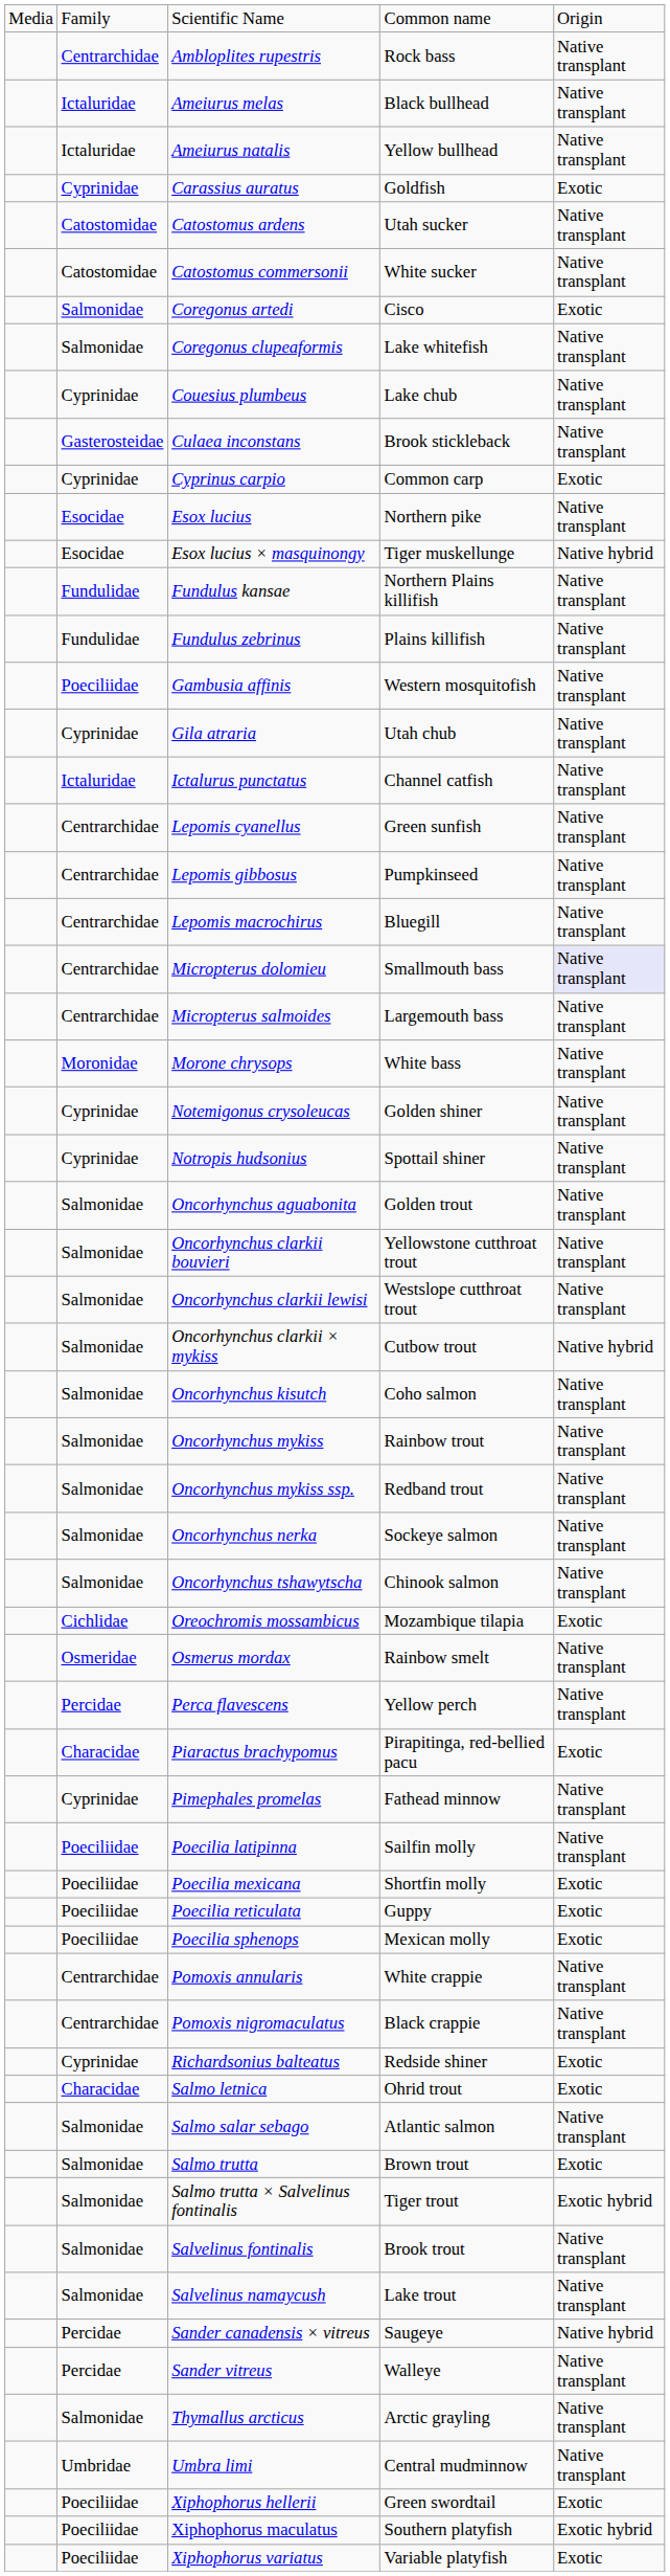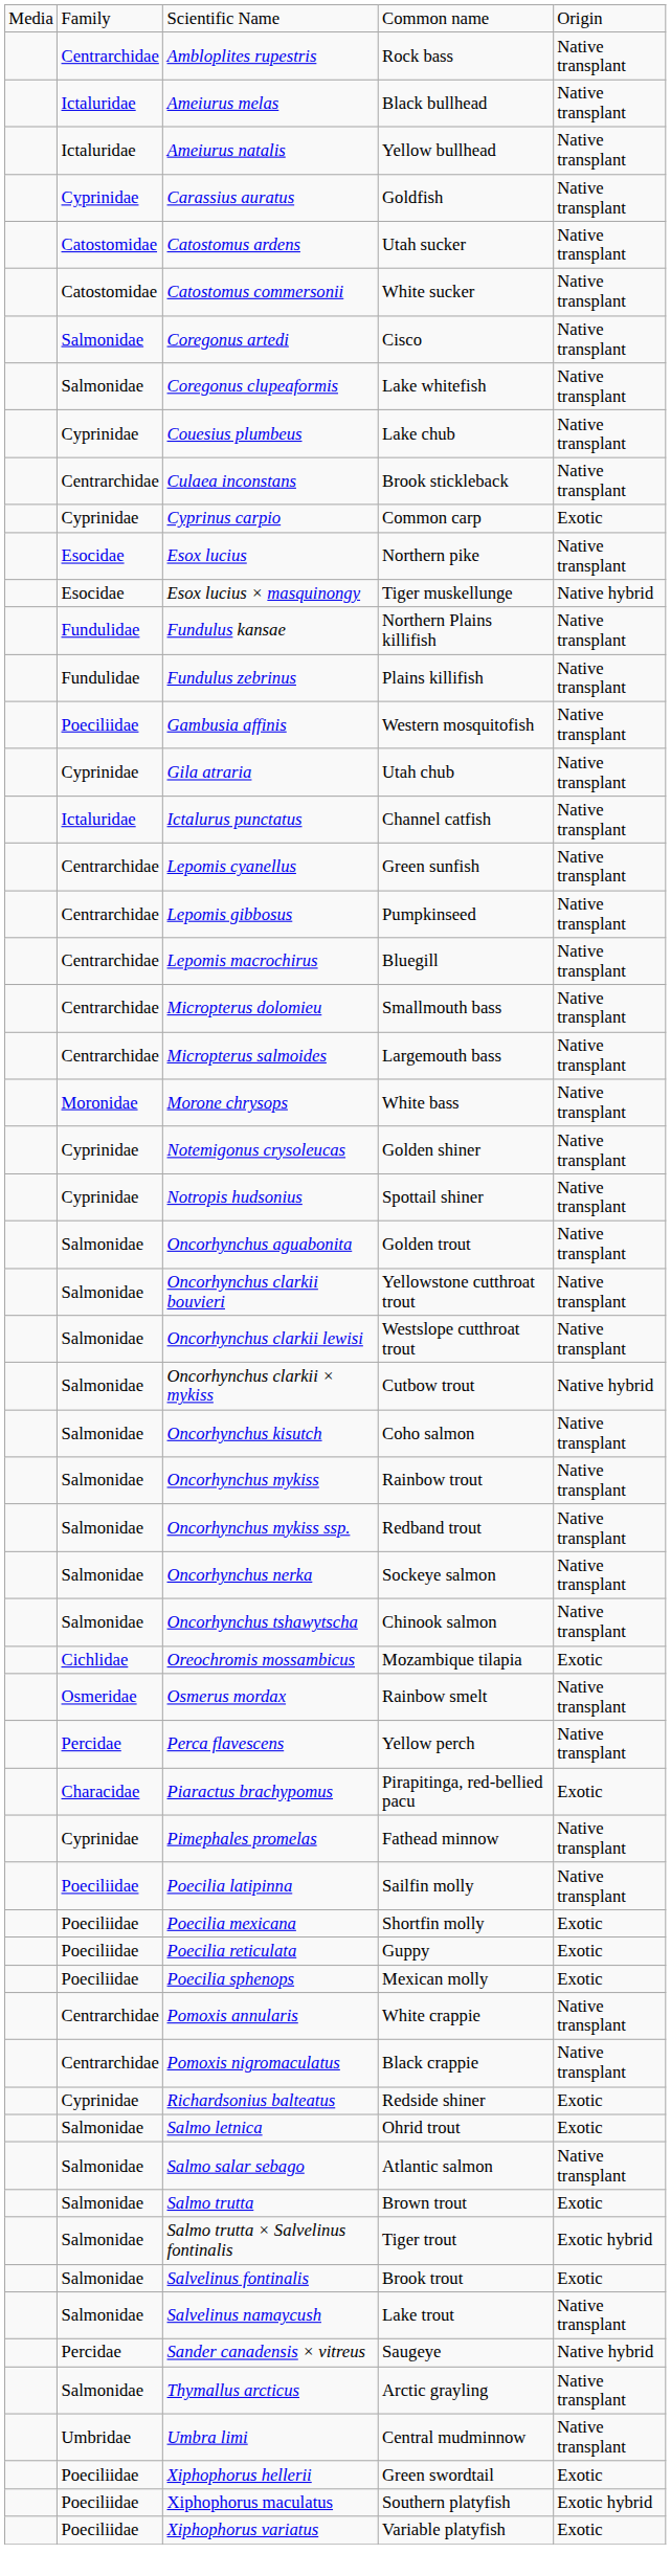 <table class="wikitable">
 <tr>
 <td>Media</td>
 <td>Family</td>
 <td>Scientific Name</td>
 <td>Common name</td>
 <td>Origin</td>
 </tr>
 <tr>
 <td></td>
 <td><a href='#'>Centrarchidae</a></td>
 <td><em><a href='#'>Ambloplites rupestris</a></em></td>
 <td>Rock bass</td>
 <td>Native transplant</td>
 </tr>
 <tr>
 <td></td>
 <td><a href='#'>Ictaluridae</a></td>
 <td><em><a href='#'>Ameiurus melas</a></em></td>
 <td>Black bullhead</td>
 <td>Native transplant</td>
 </tr>
 <tr>
 <td></td>
 <td>Ictaluridae</td>
 <td><em><a href='#'>Ameiurus natalis</a></em></td>
 <td>Yellow bullhead</td>
 <td>Native transplant</td>
 </tr>
 <tr>
 <td></td>
 <td><a href='#'>Cyprinidae</a></td>
 <td><em><a href='#'>Carassius auratus</a></em></td>
 <td>Goldfish</td>
-<td>Exotic</td>
+<td>Native transplant</td>
 </tr>
 <tr>
 <td></td>
 <td><a href='#'>Catostomidae</a></td>
 <td><em><a href='#'>Catostomus ardens</a></em></td>
 <td>Utah sucker</td>
 <td>Native transplant</td>
 </tr>
 <tr>
 <td></td>
 <td>Catostomidae</td>
 <td><em><a href='#'>Catostomus commersonii</a></em></td>
 <td>White sucker</td>
 <td>Native transplant</td>
 </tr>
 <tr>
 <td></td>
 <td><a href='#'>Salmonidae</a></td>
 <td><em><a href='#'>Coregonus artedi</a></em></td>
 <td>Cisco</td>
-<td>Exotic</td>
+<td>Native transplant</td>
 </tr>
 <tr>
 <td></td>
 <td>Salmonidae</td>
 <td><em><a href='#'>Coregonus clupeaformis</a></em></td>
 <td>Lake whitefish</td>
 <td>Native transplant</td>
 </tr>
 <tr>
 <td></td>
 <td>Cyprinidae</td>
 <td><em><a href='#'>Couesius plumbeus</a></em></td>
 <td>Lake chub</td>
 <td>Native transplant</td>
 </tr>
 <tr>
 <td></td>
-<td><a href='#'>Gasterosteidae</a></td>
+<td>Centrarchidae</td>
 <td><em><a href='#'>Culaea inconstans</a></em></td>
 <td>Brook stickleback</td>
 <td>Native transplant</td>
 </tr>
 <tr>
 <td></td>
 <td>Cyprinidae</td>
 <td><em><a href='#'>Cyprinus carpio</a></em></td>
 <td>Common carp</td>
 <td>Exotic</td>
 </tr>
 <tr>
 <td></td>
 <td><a href='#'>Esocidae</a></td>
 <td><em><a href='#'>Esox lucius</a></em></td>
 <td>Northern pike</td>
 <td>Native transplant</td>
 </tr>
 <tr>
 <td></td>
 <td>Esocidae</td>
 <td><em>Esox lucius × <a href='#'>masquinongy</a></em></td>
 <td>Tiger muskellunge</td>
 <td>Native hybrid</td>
 </tr>
 <tr>
 <td></td>
 <td><a href='#'>Fundulidae</a></td>
 <td><em><a href='#'>Fundulus</a> kansae</em></td>
 <td>Northern Plains killifish</td>
 <td>Native transplant</td>
 </tr>
 <tr>
 <td></td>
 <td>Fundulidae</td>
 <td><em><a href='#'>Fundulus zebrinus</a></em></td>
 <td>Plains killifish</td>
 <td>Native transplant</td>
 </tr>
 <tr>
 <td></td>
 <td><a href='#'>Poeciliidae</a></td>
 <td><em><a href='#'>Gambusia affinis</a></em></td>
 <td>Western mosquitofish</td>
 <td>Native transplant</td>
 </tr>
 <tr>
 <td></td>
 <td>Cyprinidae</td>
 <td><em><a href='#'>Gila atraria</a></em></td>
 <td>Utah chub</td>
 <td>Native transplant</td>
 </tr>
 <tr>
 <td></td>
 <td><a href='#'>Ictaluridae</a></td>
 <td><em><a href='#'>Ictalurus punctatus</a></em></td>
 <td>Channel catfish</td>
 <td>Native transplant</td>
 </tr>
 <tr>
 <td></td>
 <td>Centrarchidae</td>
 <td><em><a href='#'>Lepomis cyanellus</a></em></td>
 <td>Green sunfish</td>
 <td>Native transplant</td>
 </tr>
 <tr>
 <td></td>
 <td>Centrarchidae</td>
 <td><em><a href='#'>Lepomis gibbosus</a></em></td>
 <td>Pumpkinseed</td>
 <td>Native transplant</td>
 </tr>
 <tr>
 <td></td>
 <td>Centrarchidae</td>
 <td><em><a href='#'>Lepomis macrochirus</a></em></td>
 <td>Bluegill</td>
 <td>Native transplant</td>
 </tr>
 <tr>
 <td></td>
 <td>Centrarchidae</td>
 <td><em><a href='#'>Micropterus dolomieu</a></em></td>
 <td>Smallmouth bass</td>
-<td style="background: lavender;">Native transplant</td>
+<td>Native transplant</td>
 </tr>
 <tr>
 <td></td>
 <td>Centrarchidae</td>
 <td><em><a href='#'>Micropterus salmoides</a></em></td>
 <td>Largemouth bass</td>
 <td>Native transplant</td>
 </tr>
 <tr>
 <td></td>
 <td><a href='#'>Moronidae</a></td>
 <td><em><a href='#'>Morone chrysops</a></em></td>
 <td>White bass</td>
 <td>Native transplant</td>
 </tr>
 <tr>
 <td></td>
 <td>Cyprinidae</td>
 <td><em><a href='#'>Notemigonus crysoleucas</a></em></td>
 <td>Golden shiner</td>
 <td>Native transplant</td>
 </tr>
 <tr>
 <td></td>
 <td>Cyprinidae</td>
 <td><em><a href='#'>Notropis hudsonius</a></em></td>
 <td>Spottail shiner</td>
 <td>Native transplant</td>
 </tr>
 <tr>
 <td></td>
 <td>Salmonidae</td>
 <td><em><a href='#'>Oncorhynchus aguabonita</a></em></td>
 <td>Golden trout</td>
 <td>Native transplant</td>
 </tr>
 <tr>
 <td></td>
 <td>Salmonidae</td>
 <td><em><a href='#'>Oncorhynchus clarkii bouvieri</a></em></td>
 <td>Yellowstone cutthroat trout</td>
 <td>Native transplant</td>
 </tr>
 <tr>
 <td></td>
 <td>Salmonidae</td>
 <td><em><a href='#'>Oncorhynchus clarkii lewisi</a></em></td>
 <td>Westslope cutthroat trout</td>
 <td>Native transplant</td>
 </tr>
 <tr>
 <td></td>
 <td>Salmonidae</td>
 <td><em>Oncorhynchus clarkii × <a href='#'>mykiss</a></em></td>
 <td>Cutbow trout</td>
 <td>Native hybrid</td>
 </tr>
 <tr>
 <td></td>
 <td>Salmonidae</td>
 <td><em><a href='#'>Oncorhynchus kisutch</a></em></td>
 <td>Coho salmon</td>
 <td>Native transplant</td>
 </tr>
 <tr>
 <td></td>
 <td>Salmonidae</td>
 <td><em><a href='#'>Oncorhynchus mykiss</a></em></td>
 <td>Rainbow trout</td>
 <td>Native transplant</td>
 </tr>
 <tr>
 <td></td>
 <td>Salmonidae</td>
 <td><em><a href='#'>Oncorhynchus mykiss ssp.</a></em></td>
 <td>Redband trout</td>
 <td>Native transplant</td>
 </tr>
 <tr>
 <td></td>
 <td>Salmonidae</td>
 <td><em><a href='#'>Oncorhynchus nerka</a></em></td>
 <td>Sockeye salmon</td>
 <td>Native transplant</td>
 </tr>
 <tr>
 <td></td>
 <td>Salmonidae</td>
 <td><em><a href='#'>Oncorhynchus tshawytscha</a></em></td>
 <td>Chinook salmon</td>
 <td>Native transplant</td>
 </tr>
 <tr>
 <td></td>
 <td><a href='#'>Cichlidae</a></td>
 <td><em><a href='#'>Oreochromis mossambicus</a></em></td>
 <td>Mozambique tilapia</td>
 <td>Exotic</td>
 </tr>
 <tr>
 <td></td>
 <td><a href='#'>Osmeridae</a></td>
 <td><em><a href='#'>Osmerus mordax</a></em></td>
 <td>Rainbow smelt</td>
 <td>Native transplant</td>
 </tr>
 <tr>
 <td></td>
 <td><a href='#'>Percidae</a></td>
 <td><em><a href='#'>Perca flavescens</a></em></td>
 <td>Yellow perch</td>
 <td>Native transplant</td>
 </tr>
 <tr>
 <td></td>
 <td><a href='#'>Characidae</a></td>
 <td><em><a href='#'>Piaractus brachypomus</a></em></td>
 <td>Pirapitinga, red-bellied pacu</td>
 <td>Exotic</td>
 </tr>
 <tr>
 <td></td>
 <td>Cyprinidae</td>
 <td><em><a href='#'>Pimephales promelas</a></em></td>
 <td>Fathead minnow</td>
 <td>Native transplant</td>
 </tr>
 <tr>
 <td></td>
 <td><a href='#'>Poeciliidae</a></td>
 <td><em><a href='#'>Poecilia latipinna</a></em></td>
 <td>Sailfin molly</td>
 <td>Native transplant</td>
 </tr>
 <tr>
 <td></td>
 <td>Poeciliidae</td>
 <td><em><a href='#'>Poecilia mexicana</a></em></td>
 <td>Shortfin molly</td>
 <td>Exotic</td>
 </tr>
 <tr>
 <td></td>
 <td>Poeciliidae</td>
 <td><em><a href='#'>Poecilia reticulata</a></em></td>
 <td>Guppy</td>
 <td>Exotic</td>
 </tr>
 <tr>
 <td></td>
 <td>Poeciliidae</td>
 <td><em><a href='#'>Poecilia sphenops</a></em></td>
 <td>Mexican molly</td>
 <td>Exotic</td>
 </tr>
 <tr>
 <td></td>
 <td>Centrarchidae</td>
 <td><em><a href='#'>Pomoxis annularis</a></em></td>
 <td>White crappie</td>
 <td>Native transplant</td>
 </tr>
 <tr>
 <td></td>
 <td>Centrarchidae</td>
 <td><em><a href='#'>Pomoxis nigromaculatus</a></em></td>
 <td>Black crappie</td>
 <td>Native transplant</td>
 </tr>
 <tr>
 <td></td>
 <td>Cyprinidae</td>
 <td><em><a href='#'>Richardsonius balteatus</a></em></td>
 <td>Redside shiner</td>
 <td>Exotic</td>
 </tr>
 <tr>
 <td></td>
-<td><a href='#'>Characidae</a></td>
+<td>Salmonidae</td>
 <td><em><a href='#'>Salmo letnica</a></em></td>
 <td>Ohrid trout</td>
 <td>Exotic</td>
 </tr>
 <tr>
 <td></td>
 <td>Salmonidae</td>
 <td><em><a href='#'>Salmo salar sebago</a></em></td>
 <td>Atlantic salmon</td>
 <td>Native transplant</td>
 </tr>
 <tr>
 <td></td>
 <td>Salmonidae</td>
 <td><em><a href='#'>Salmo trutta</a></em></td>
 <td>Brown trout</td>
 <td>Exotic</td>
 </tr>
 <tr>
 <td></td>
 <td>Salmonidae</td>
 <td><em>Salmo trutta × Salvelinus fontinalis</em></td>
 <td>Tiger trout</td>
 <td>Exotic hybrid</td>
 </tr>
 <tr>
 <td></td>
 <td>Salmonidae</td>
 <td><em><a href='#'>Salvelinus fontinalis</a></em></td>
 <td>Brook trout</td>
-<td>Native transplant</td>
+<td>Exotic</td>
 </tr>
 <tr>
 <td></td>
 <td>Salmonidae</td>
 <td><em><a href='#'>Salvelinus namaycush</a></em></td>
 <td>Lake trout</td>
 <td>Native transplant</td>
 </tr>
 <tr>
 <td></td>
 <td>Percidae</td>
 <td><em><a href='#'>Sander canadensis</a> × vitreus</em></td>
 <td>Saugeye</td>
 <td>Native hybrid</td>
-</tr>
-<tr>
-<td></td>
-<td>Percidae</td>
-<td><em><a href='#'>Sander vitreus</a></em></td>
-<td>Walleye</td>
-<td>Native transplant</td>
 </tr>
 <tr>
 <td></td>
 <td>Salmonidae</td>
 <td><em><a href='#'>Thymallus arcticus</a></em></td>
 <td>Arctic grayling</td>
 <td>Native transplant</td>
 </tr>
 <tr>
 <td></td>
 <td>Umbridae</td>
 <td><em><a href='#'>Umbra limi</a></em></td>
 <td>Central mudminnow</td>
 <td>Native transplant</td>
 </tr>
 <tr>
 <td></td>
 <td>Poeciliidae</td>
 <td><em><a href='#'>Xiphophorus hellerii</a></em></td>
 <td>Green swordtail</td>
 <td>Exotic</td>
 </tr>
 <tr>
 <td></td>
 <td>Poeciliidae</td>
 <td><a href='#'>Xiphophorus maculatus</a></td>
 <td>Southern platyfish</td>
 <td>Exotic hybrid</td>
 </tr>
 <tr>
 <td></td>
 <td>Poeciliidae</td>
 <td><em><a href='#'>Xiphophorus variatus</a></em></td>
 <td>Variable platyfish</td>
 <td>Exotic</td>
 </tr>
 </table>
